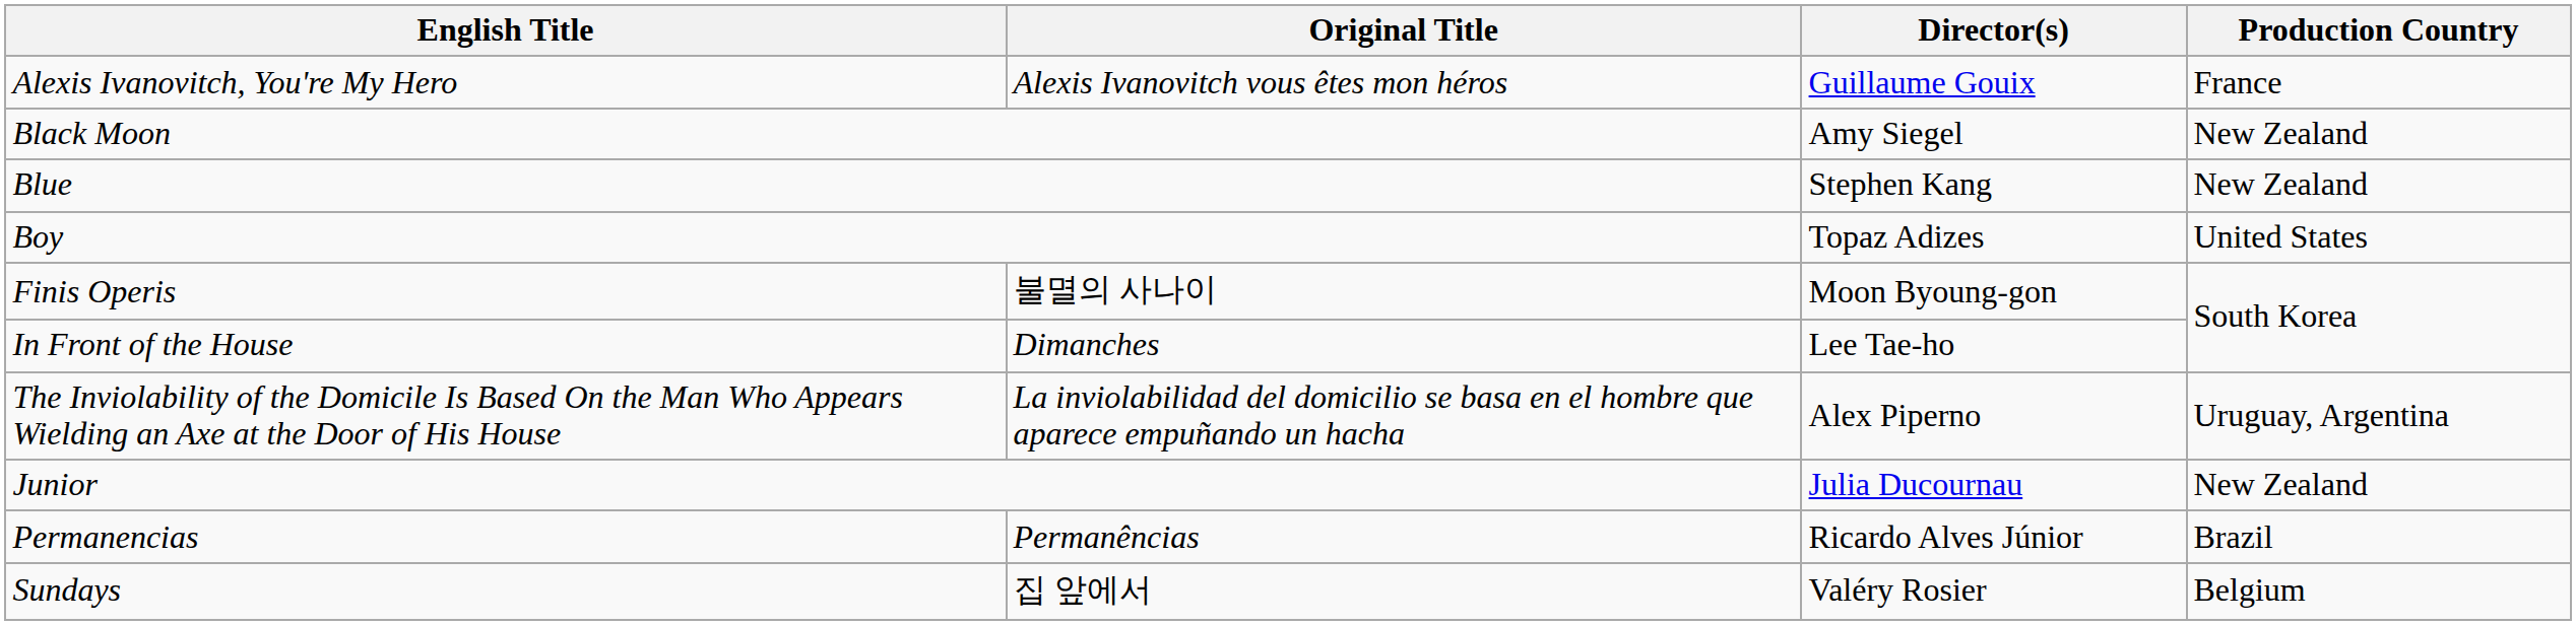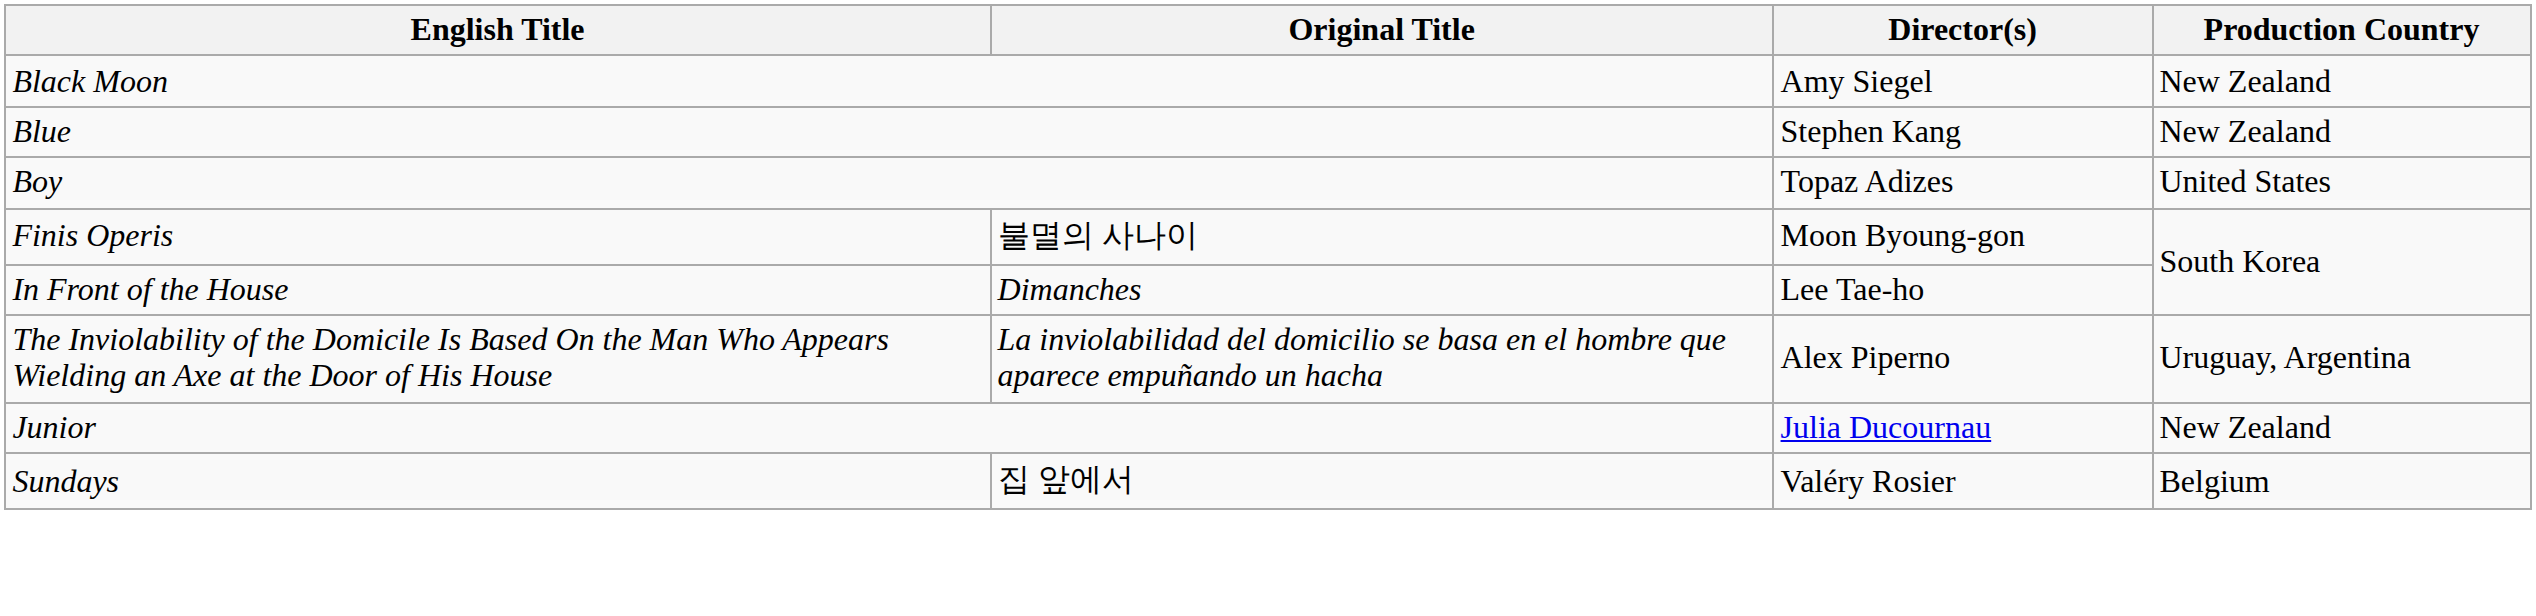 <table class="wikitable" style="width:100%; margin-top:0px" cellpadding="5">
 <tr>
 <th style="width:39%">English Title</th>
 <th style="width:31%">Original Title</th>
 <th style="width:15%">Director(s)</th>
 <th style="width:15%">Production Country</th>
-</tr>
-<tr>
-<td><em>Alexis Ivanovitch, You're My Hero</em></td>
-<td><em>Alexis Ivanovitch vous êtes mon héros</em></td>
-<td data-sort-value="Gouix"><a href='#'>Guillaume Gouix</a></td>
-<td>France</td>
 </tr>
 <tr>
 <td colspan=2><em>Black Moon</em></td>
 <td data-sort-value="Siegel">Amy Siegel</td>
 <td>New Zealand</td>
 </tr>
 <tr>
 <td colspan=2><em>Blue</em></td>
 <td data-sort-value="Kang">Stephen Kang</td>
 <td>New Zealand</td>
 </tr>
 <tr>
 <td colspan=2><em>Boy</em></td>
 <td data-sort-value="Adizes">Topaz Adizes</td>
 <td>United States</td>
 </tr>
 <tr>
 <td><em>Finis Operis</em></td>
 <td>불멸의 사나이</td>
 <td data-sort-value="Byoung-gon">Moon Byoung-gon</td>
 <td rowspan="2">South Korea</td>
 </tr>
 <tr>
 <td><em>In Front of the House</em></td>
 <td><em>Dimanches</em></td>
 <td data-sort-value="Tae-ho">Lee Tae-ho</td>
 </tr>
 <tr>
 <td data-sort-value="Inviolability"><em>The Inviolability of the Domicile Is Based On the Man Who Appears Wielding an Axe at the Door of His House</em></td>
 <td data-sort-value="Inviolabilidad"><em>La inviolabilidad del domicilio se basa en el hombre que aparece empuñando un hacha</em></td>
 <td data-sort-value="Piperno">Alex Piperno</td>
 <td>Uruguay, Argentina</td>
 </tr>
 <tr>
 <td colspan=2><em>Junior</em></td>
 <td data-sort-value="Ducournau"><a href='#'>Julia Ducournau</a></td>
 <td>New Zealand</td>
 </tr>
 <tr>
-<td><em>Permanencias</em></td>
-<td><em>Permanências</em></td>
-<td data-sort-value="Alves">Ricardo Alves Júnior</td>
-<td>Brazil</td>
-</tr>
-<tr>
 <td><em>Sundays</em></td>
 <td>집 앞에서</td>
 <td data-sort-value="Rosier">Valéry Rosier</td>
 <td>Belgium</td>
 </tr>
 </table>
